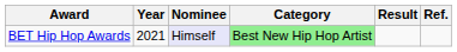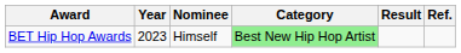 <table class="wikitable">
 <tr>
 <th>Award</th>
 <th>Year</th>
 <th>Nominee</th>
 <th>Category</th>
 <th>Result</th>
 <th>Ref.</th>
 </tr>
 <tr>
 <td><a href='#'>BET Hip Hop Awards</a></td>
-<td>2021</td>
-<td style="background: lavender;">Himself</td>
+<td>2023</td>
+<td>Himself</td>
 <td style="background: lightgreen;">Best New Hip Hop Artist</td>
 <td></td>
 <td></td>
 </tr>
 </table>
